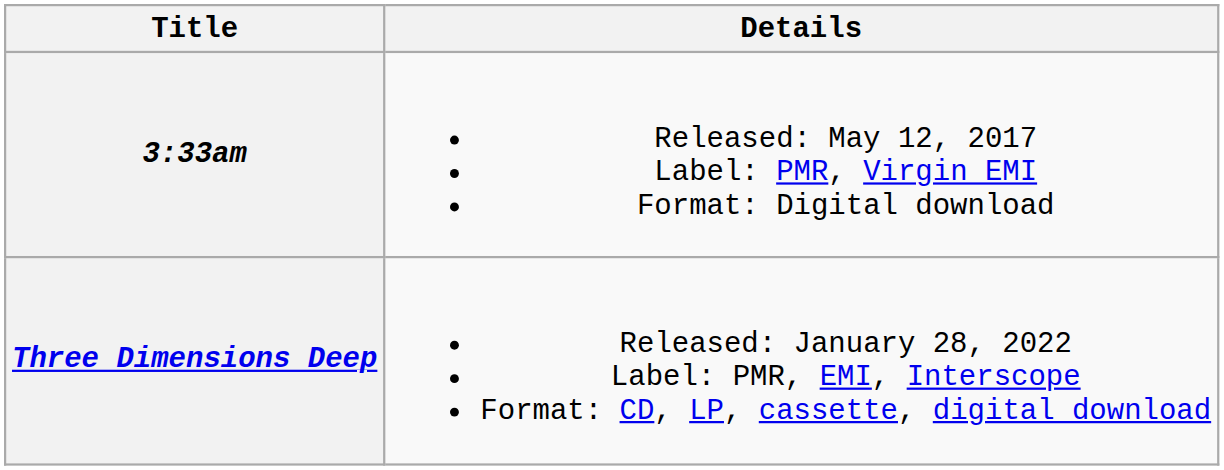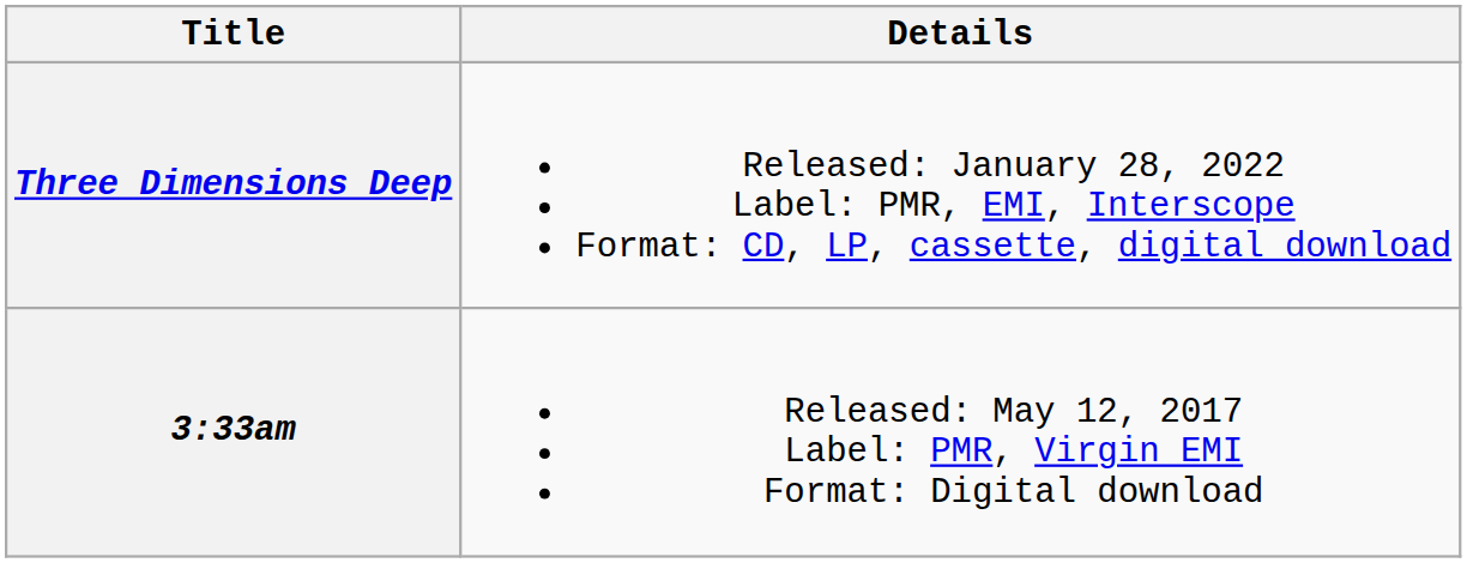 <table class="wikitable plainrowheaders" style="text-align:center">
 <tr>
 <th scope="col">Title</th>
 <th scope="col">Details</th>
 </tr>
 <tr>
+<th scope="row"><em><a href='#'>Three Dimensions Deep</a></em></th>
+<td><br><ul><li>Released: January 28, 2022</li><li>Label: PMR, <a href='#'>EMI</a>, <a href='#'>Interscope</a></li><li>Format: <a href='#'>CD</a>, <a href='#'>LP</a>, <a href='#'>cassette</a>, <a href='#'>digital download</a></li></ul></td>
+</tr>
+<tr>
 <th scope="row"><em>3:33am</em></th>
 <td><br><ul><li>Released: May 12, 2017</li><li>Label: <a href='#'>PMR</a>, <a href='#'>Virgin EMI</a></li><li>Format: Digital download</li></ul></td>
 </tr>
-<tr>
-<th scope="row"><em><a href='#'>Three Dimensions Deep</a></em></th>
-<td><br><ul><li>Released: January 28, 2022</li><li>Label: PMR, <a href='#'>EMI</a>, <a href='#'>Interscope</a></li><li>Format: <a href='#'>CD</a>, <a href='#'>LP</a>, <a href='#'>cassette</a>, <a href='#'>digital download</a></li></ul></td>
-</tr>
 </table>
